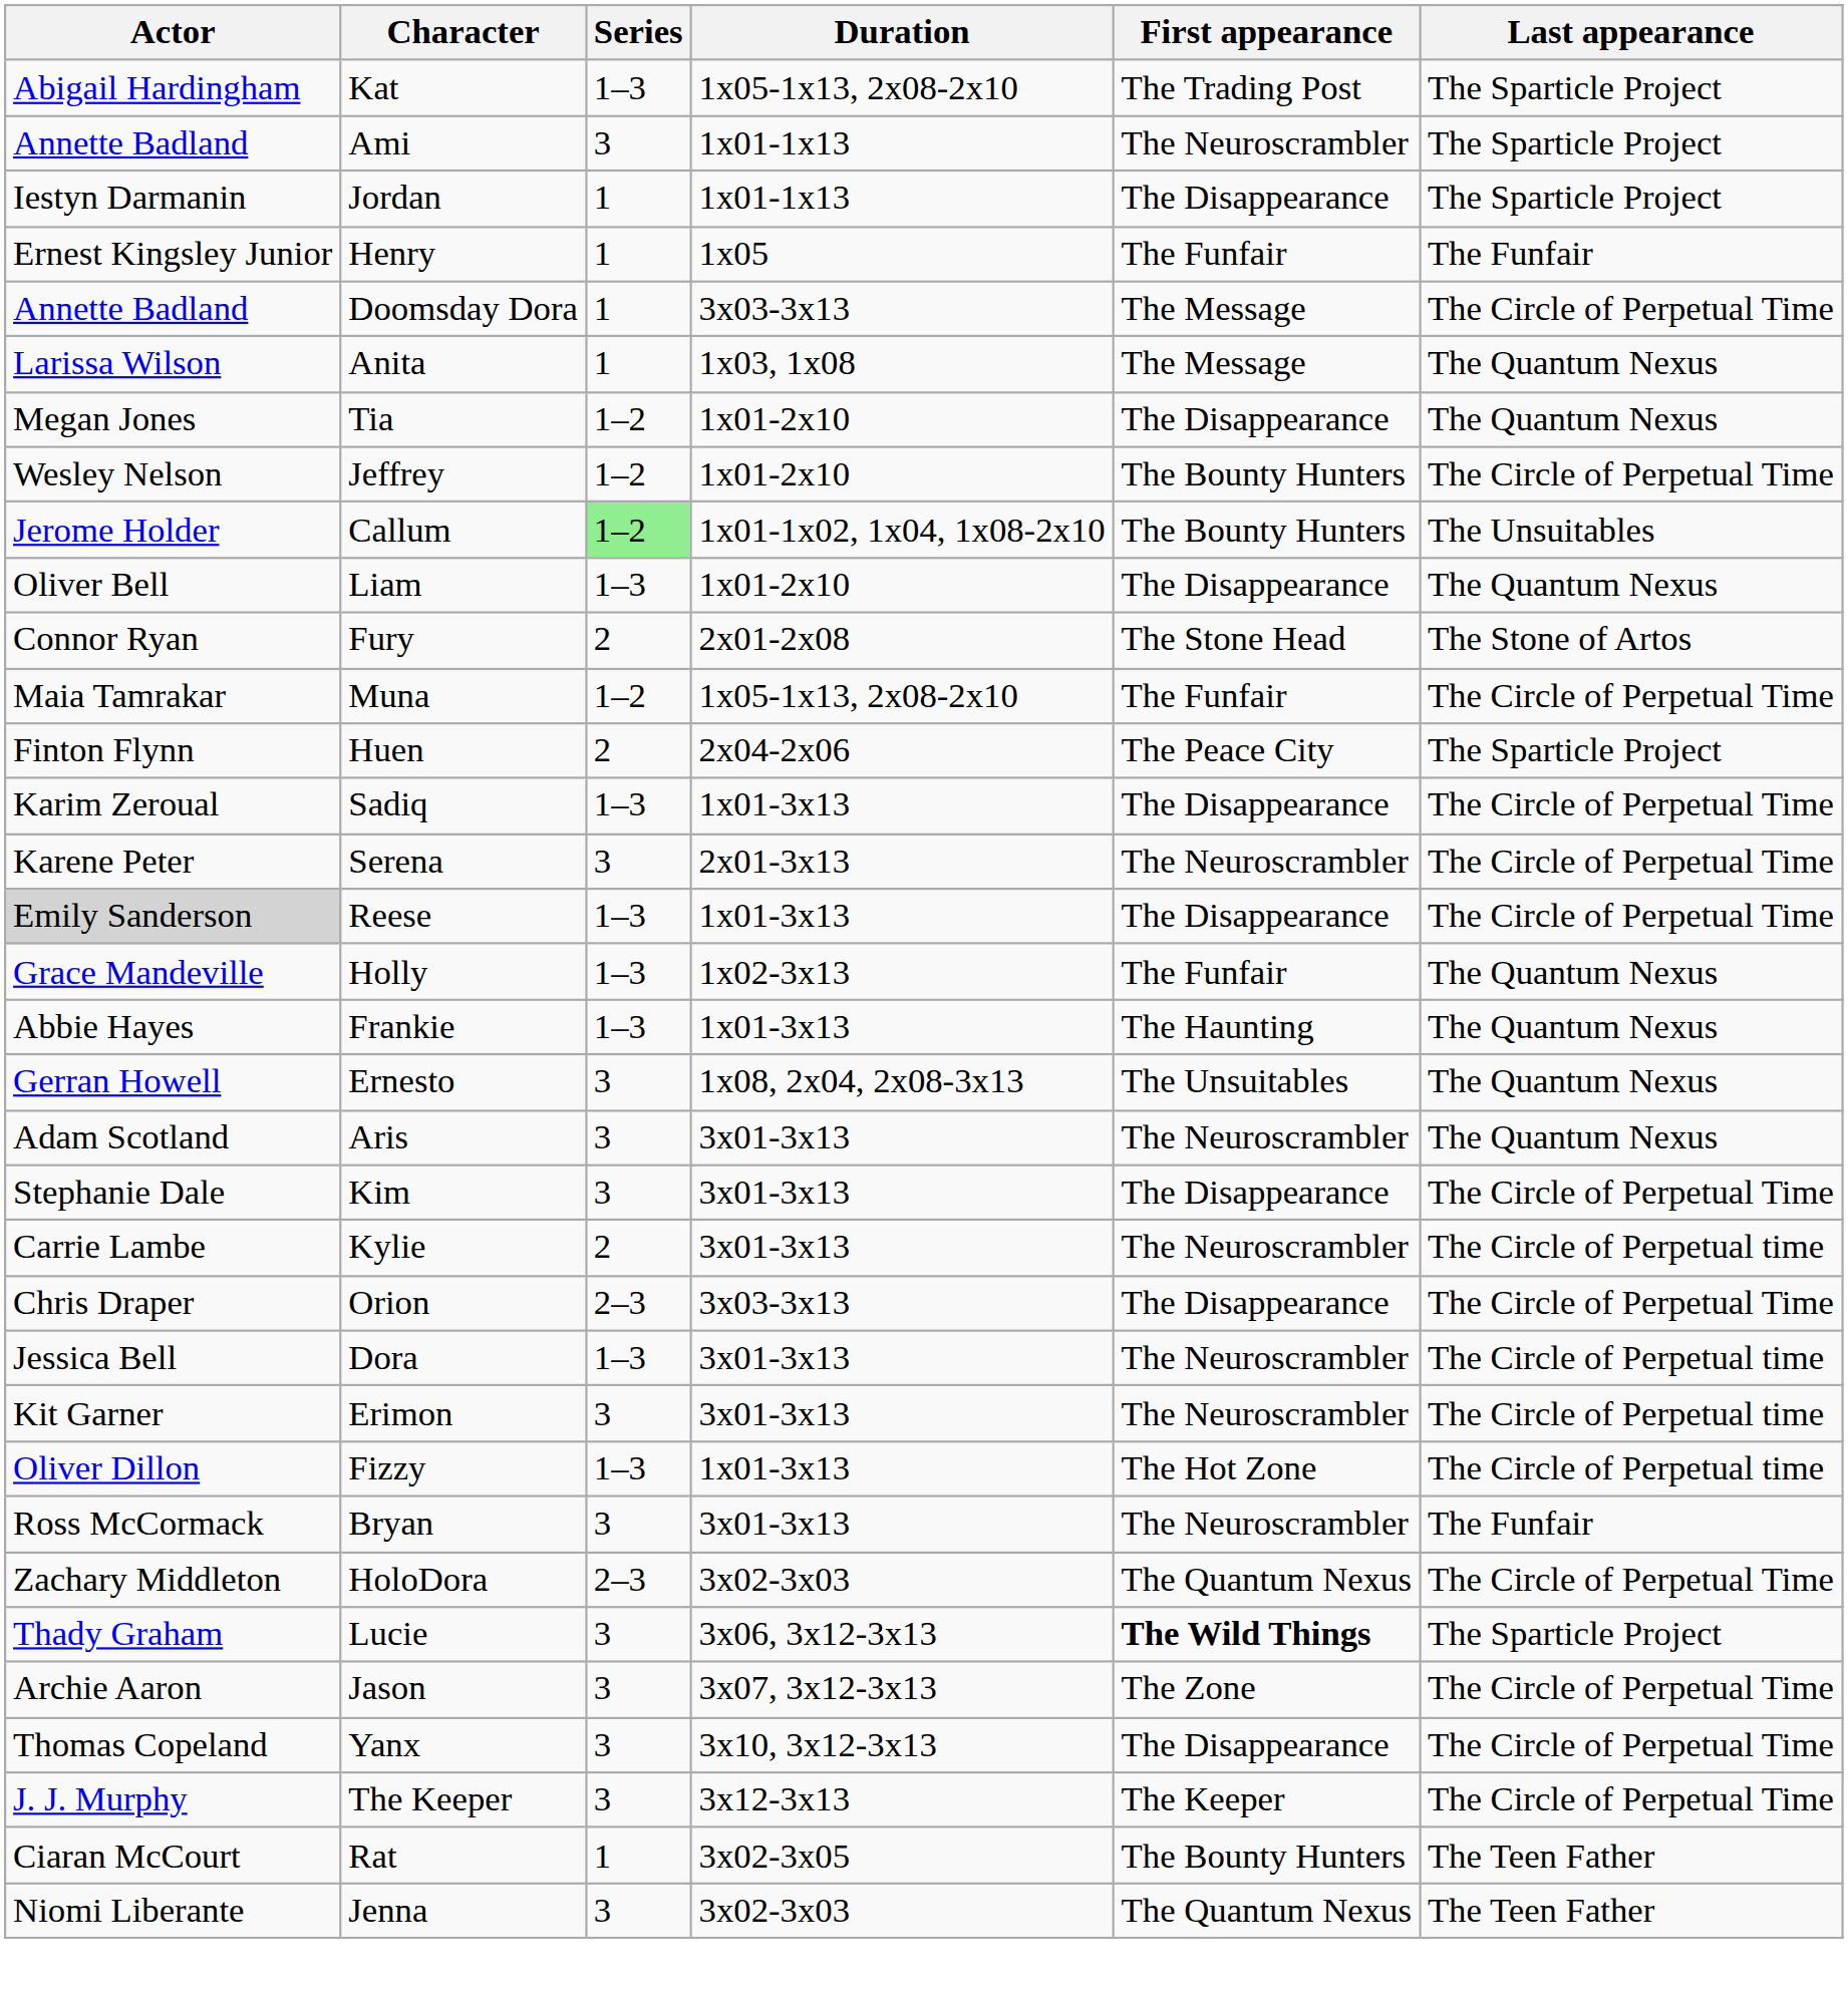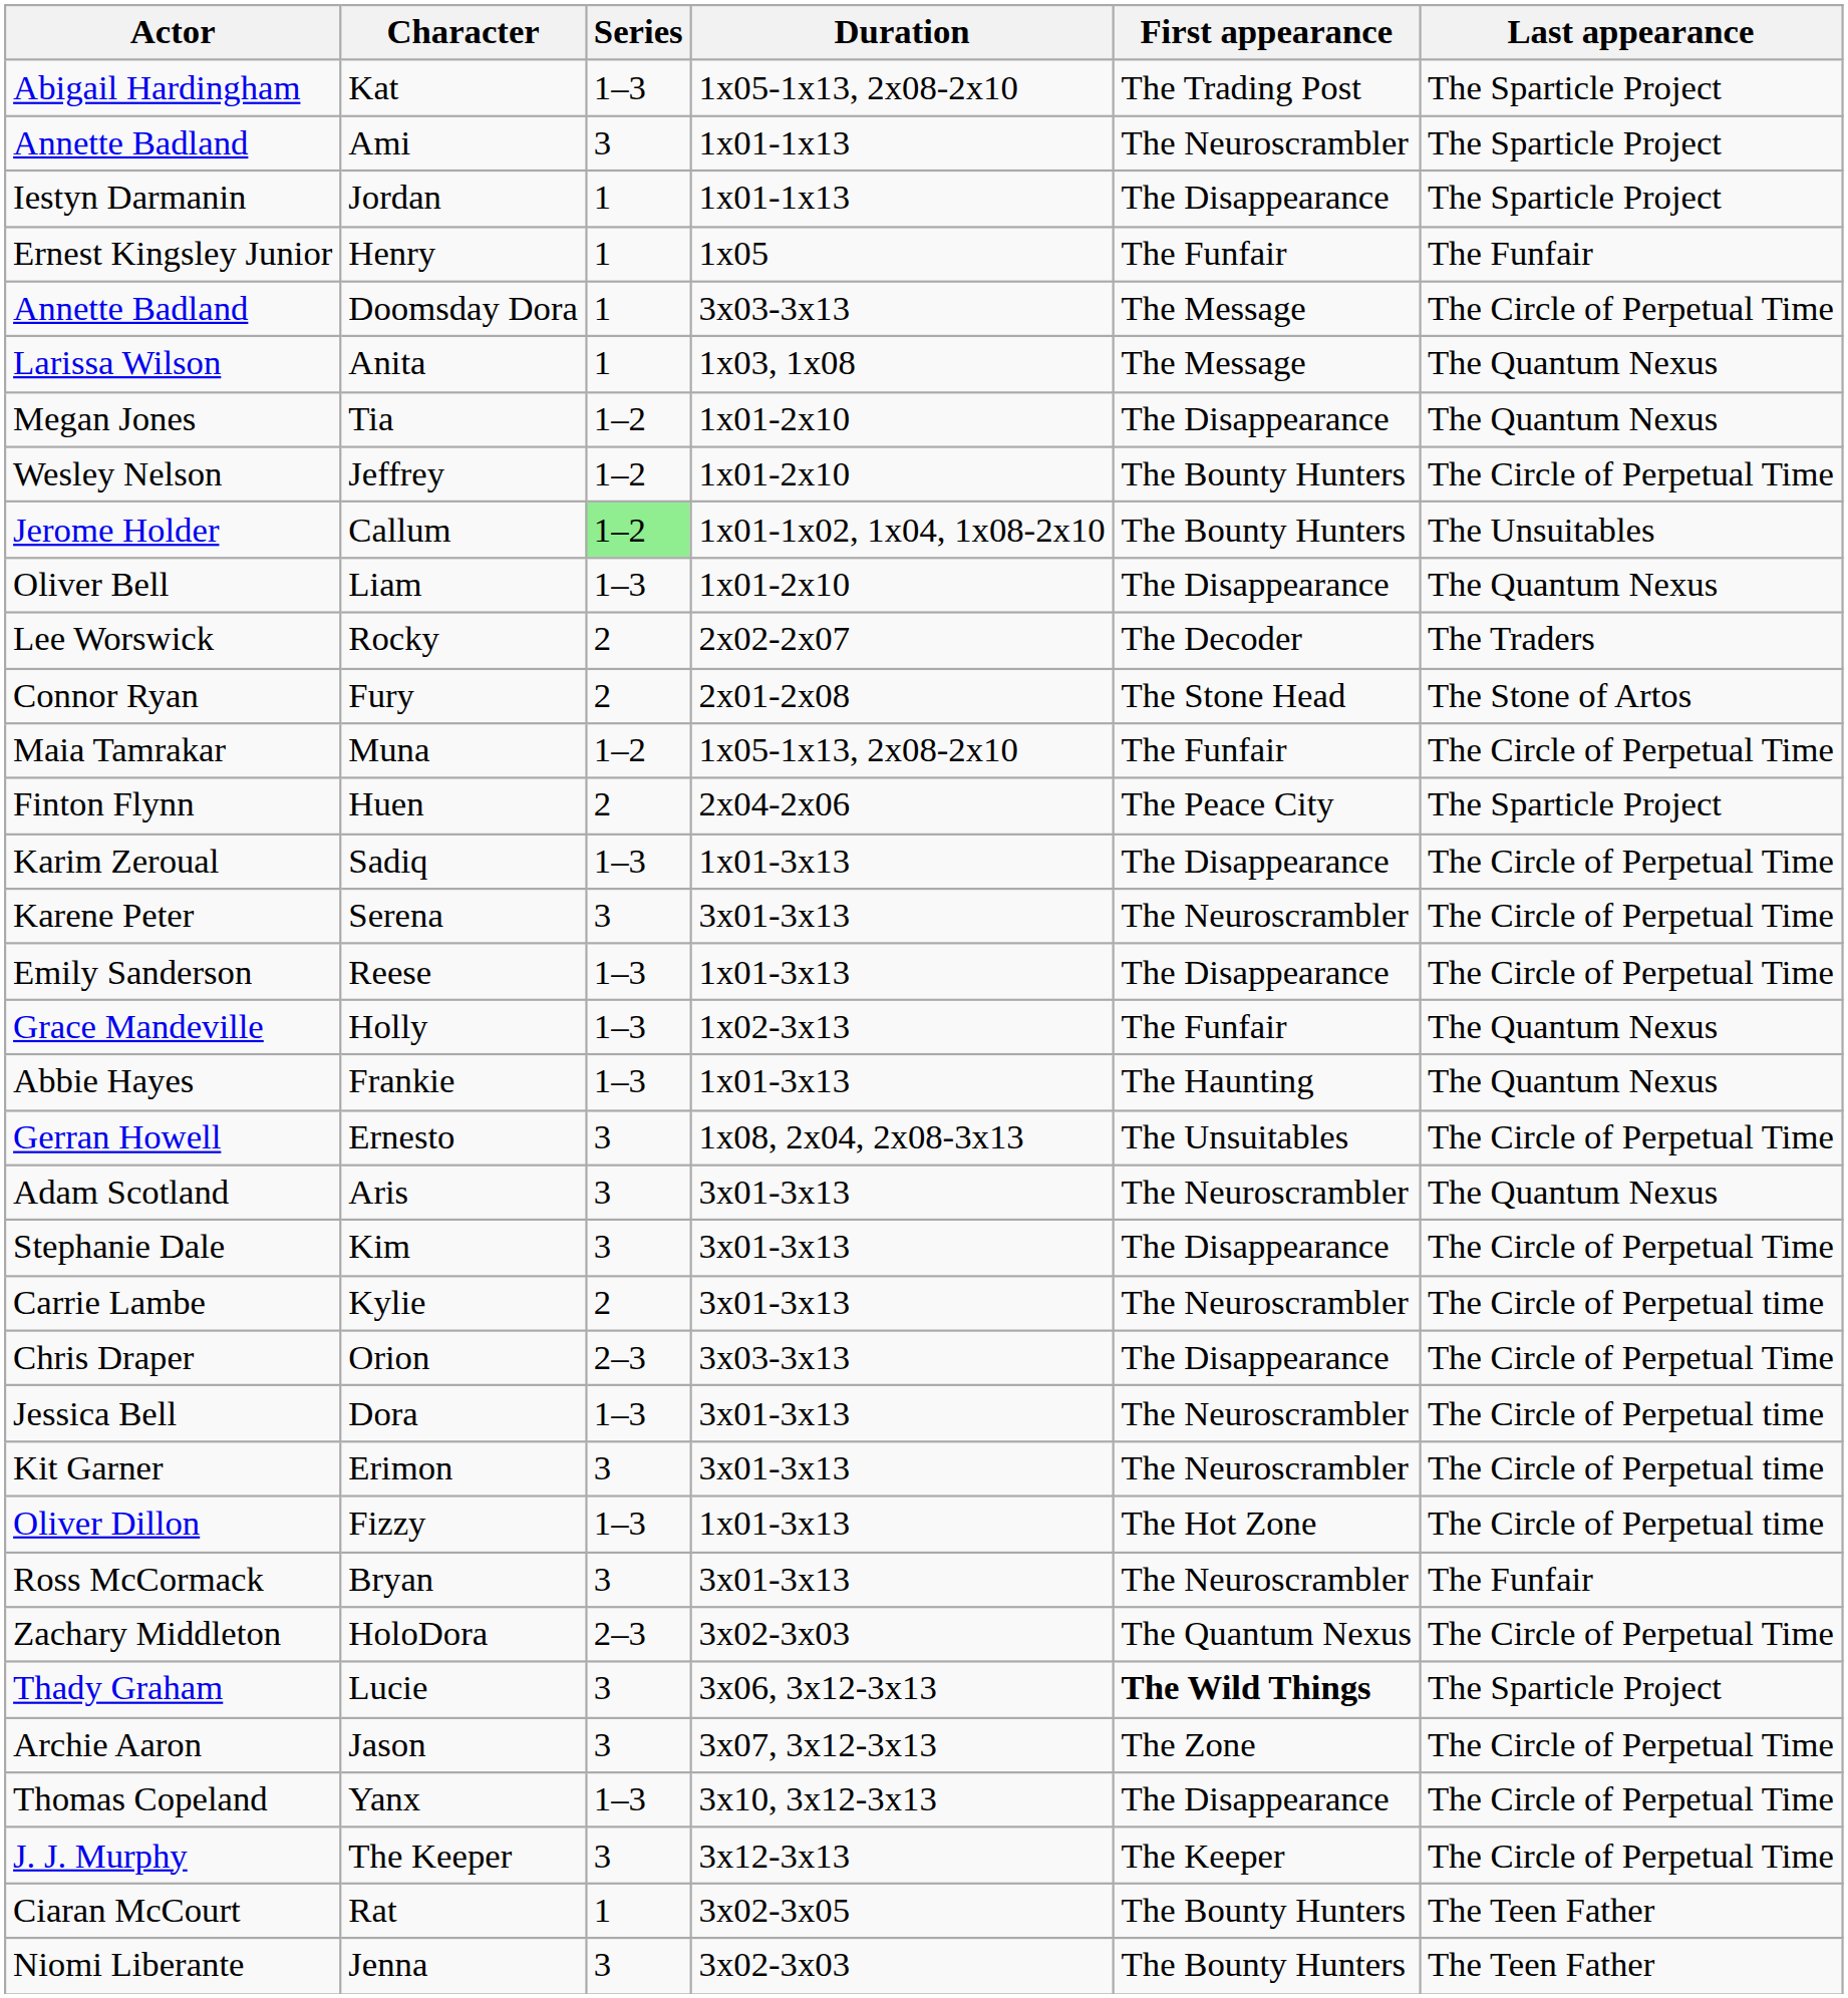 <table class="wikitable collapsible sortable plainrowheaders">
 <tr>
 <th scope="col">Actor</th>
 <th scope="col">Character</th>
 <th scope="col">Series</th>
 <th scope="col">Duration</th>
 <th scope="col">First appearance</th>
 <th scope="col">Last appearance</th>
 </tr>
 <tr>
 <td><a href='#'>Abigail Hardingham</a></td>
 <td>Kat</td>
 <td>1–3</td>
 <td>1x05-1x13, 2x08-2x10</td>
 <td>The Trading Post</td>
 <td>The Sparticle Project</td>
 </tr>
 <tr>
 <td><a href='#'>Annette Badland</a></td>
 <td>Ami</td>
 <td>3</td>
 <td>1x01-1x13</td>
 <td>The Neuroscrambler</td>
 <td>The Sparticle Project</td>
 </tr>
 <tr>
 <td>Iestyn Darmanin</td>
 <td>Jordan</td>
 <td>1</td>
 <td>1x01-1x13</td>
 <td>The Disappearance</td>
 <td>The Sparticle Project</td>
 </tr>
 <tr>
 <td>Ernest Kingsley Junior</td>
 <td>Henry</td>
 <td>1</td>
 <td>1x05</td>
 <td The Funfair>The Funfair</td>
 <td>The Funfair</td>
 </tr>
 <tr>
 <td><a href='#'>Annette Badland</a></td>
 <td>Doomsday Dora</td>
 <td>1</td>
 <td>3x03-3x13</td>
 <td>The Message</td>
 <td>The Circle of Perpetual Time</td>
 </tr>
 <tr>
 <td><a href='#'>Larissa Wilson</a></td>
 <td>Anita</td>
 <td>1</td>
 <td>1x03, 1x08</td>
 <td>The Message</td>
 <td>The Quantum Nexus</td>
 </tr>
 <tr>
 <td>Megan Jones</td>
 <td>Tia</td>
 <td>1–2</td>
 <td>1x01-2x10</td>
 <td>The Disappearance</td>
 <td>The Quantum Nexus</td>
 </tr>
 <tr>
 <td>Wesley Nelson</td>
 <td>Jeffrey</td>
 <td>1–2</td>
 <td>1x01-2x10</td>
 <td>The Bounty Hunters</td>
 <td>The Circle of Perpetual Time</td>
 </tr>
 <tr>
 <td><a href='#'>Jerome Holder</a></td>
 <td>Callum</td>
 <td style="background: lightgreen;">1–2</td>
 <td>1x01-1x02, 1x04, 1x08-2x10</td>
 <td>The Bounty Hunters</td>
 <td>The Unsuitables</td>
 </tr>
 <tr>
 <td>Oliver Bell</td>
 <td>Liam</td>
 <td>1–3</td>
 <td>1x01-2x10</td>
 <td>The Disappearance</td>
 <td>The Quantum Nexus</td>
 </tr>
 <tr>
+<td>Lee Worswick</td>
+<td>Rocky</td>
+<td>2</td>
+<td>2x02-2x07</td>
+<td>The Decoder</td>
+<td>The Traders</td>
+</tr>
+<tr>
 <td>Connor Ryan</td>
 <td>Fury</td>
 <td>2</td>
 <td>2x01-2x08</td>
 <td>The Stone Head</td>
 <td>The Stone of Artos</td>
 </tr>
 <tr>
 <td>Maia Tamrakar</td>
 <td>Muna</td>
 <td>1–2</td>
 <td>1x05-1x13, 2x08-2x10</td>
 <td>The Funfair</td>
 <td>The Circle of Perpetual Time</td>
 </tr>
 <tr>
 <td>Finton Flynn</td>
 <td>Huen</td>
 <td>2</td>
 <td>2x04-2x06</td>
 <td>The Peace City</td>
 <td>The Sparticle Project</td>
 </tr>
 <tr>
 <td>Karim Zeroual</td>
 <td>Sadiq</td>
 <td>1–3</td>
 <td>1x01-3x13</td>
 <td>The Disappearance</td>
 <td>The Circle of Perpetual Time</td>
 </tr>
 <tr>
 <td>Karene Peter</td>
 <td>Serena</td>
 <td>3</td>
-<td>2x01-3x13</td>
+<td>3x01-3x13</td>
 <td>The Neuroscrambler</td>
 <td>The Circle of Perpetual Time</td>
 </tr>
 <tr>
-<td style="background: lightgrey;">Emily Sanderson</td>
+<td>Emily Sanderson</td>
 <td>Reese</td>
 <td>1–3</td>
 <td>1x01-3x13</td>
 <td>The Disappearance</td>
 <td>The Circle of Perpetual Time</td>
 </tr>
 <tr>
 <td><a href='#'>Grace Mandeville</a></td>
 <td>Holly</td>
 <td>1–3</td>
 <td>1x02-3x13</td>
 <td The Funfair>The Funfair</td>
 <td>The Quantum Nexus</td>
 </tr>
 <tr>
 <td>Abbie Hayes</td>
 <td>Frankie</td>
 <td>1–3</td>
 <td>1x01-3x13</td>
 <td>The Haunting</td>
 <td>The Quantum Nexus</td>
 </tr>
 <tr>
 <td><a href='#'>Gerran Howell</a></td>
 <td>Ernesto</td>
 <td>3</td>
 <td>1x08, 2x04, 2x08-3x13</td>
 <td>The Unsuitables</td>
-<td>The Quantum Nexus</td>
+<td>The Circle of Perpetual Time</td>
 </tr>
 <tr>
 <td>Adam Scotland</td>
 <td>Aris</td>
 <td>3</td>
 <td>3x01-3x13</td>
 <td>The Neuroscrambler</td>
 <td>The Quantum Nexus</td>
 </tr>
 <tr>
 <td>Stephanie Dale</td>
 <td>Kim</td>
 <td>3</td>
 <td>3x01-3x13</td>
 <td>The Disappearance</td>
 <td>The Circle of Perpetual Time</td>
 </tr>
 <tr>
 <td>Carrie Lambe</td>
 <td>Kylie</td>
 <td>2</td>
 <td>3x01-3x13</td>
 <td>The Neuroscrambler</td>
 <td>The Circle of Perpetual time</td>
 </tr>
 <tr>
 <td>Chris Draper</td>
 <td>Orion</td>
 <td>2–3</td>
 <td>3x03-3x13</td>
 <td>The Disappearance</td>
 <td>The Circle of Perpetual Time</td>
 </tr>
 <tr>
 <td>Jessica Bell</td>
 <td>Dora</td>
 <td>1–3</td>
 <td>3x01-3x13</td>
 <td>The Neuroscrambler</td>
 <td>The Circle of Perpetual time</td>
 </tr>
 <tr>
 <td>Kit Garner</td>
 <td>Erimon</td>
 <td>3</td>
 <td>3x01-3x13</td>
 <td>The Neuroscrambler</td>
 <td>The Circle of Perpetual time</td>
 </tr>
 <tr>
 <td><a href='#'>Oliver Dillon</a></td>
 <td>Fizzy</td>
 <td>1–3</td>
 <td>1x01-3x13</td>
 <td>The Hot Zone</td>
 <td>The Circle of Perpetual time</td>
 </tr>
 <tr>
 <td>Ross McCormack</td>
 <td>Bryan</td>
 <td>3</td>
 <td>3x01-3x13</td>
 <td>The Neuroscrambler</td>
 <td>The Funfair</td>
 </tr>
 <tr>
 <td>Zachary Middleton</td>
 <td>HoloDora</td>
 <td>2–3</td>
 <td>3x02-3x03</td>
 <td>The Quantum Nexus</td>
 <td>The Circle of Perpetual Time</td>
 </tr>
 <tr>
 <td><a href='#'>Thady Graham</a></td>
 <td>Lucie</td>
 <td>3</td>
 <td>3x06, 3x12-3x13</td>
 <td><strong>The Wild Things</strong></td>
 <td>The Sparticle Project</td>
 </tr>
 <tr>
 <td>Archie Aaron</td>
 <td>Jason</td>
 <td>3</td>
 <td>3x07, 3x12-3x13</td>
 <td>The Zone</td>
 <td>The Circle of Perpetual Time</td>
 </tr>
 <tr>
 <td>Thomas Copeland</td>
 <td>Yanx</td>
-<td>3</td>
+<td>1–3</td>
 <td>3x10, 3x12-3x13</td>
 <td>The Disappearance</td>
 <td>The Circle of Perpetual Time</td>
 </tr>
 <tr>
 <td><a href='#'>J. J. Murphy</a></td>
 <td>The Keeper</td>
 <td>3</td>
 <td>3x12-3x13</td>
 <td>The Keeper</td>
 <td>The Circle of Perpetual Time</td>
 </tr>
 <tr>
 <td>Ciaran McCourt</td>
 <td>Rat</td>
 <td>1</td>
 <td>3x02-3x05</td>
 <td>The Bounty Hunters</td>
 <td>The Teen Father</td>
 </tr>
 <tr>
 <td>Niomi Liberante</td>
 <td>Jenna</td>
 <td>3</td>
 <td>3x02-3x03</td>
-<td>The Quantum Nexus</td>
+<td>The Bounty Hunters</td>
 <td>The Teen Father</td>
 </tr>
 </table>
